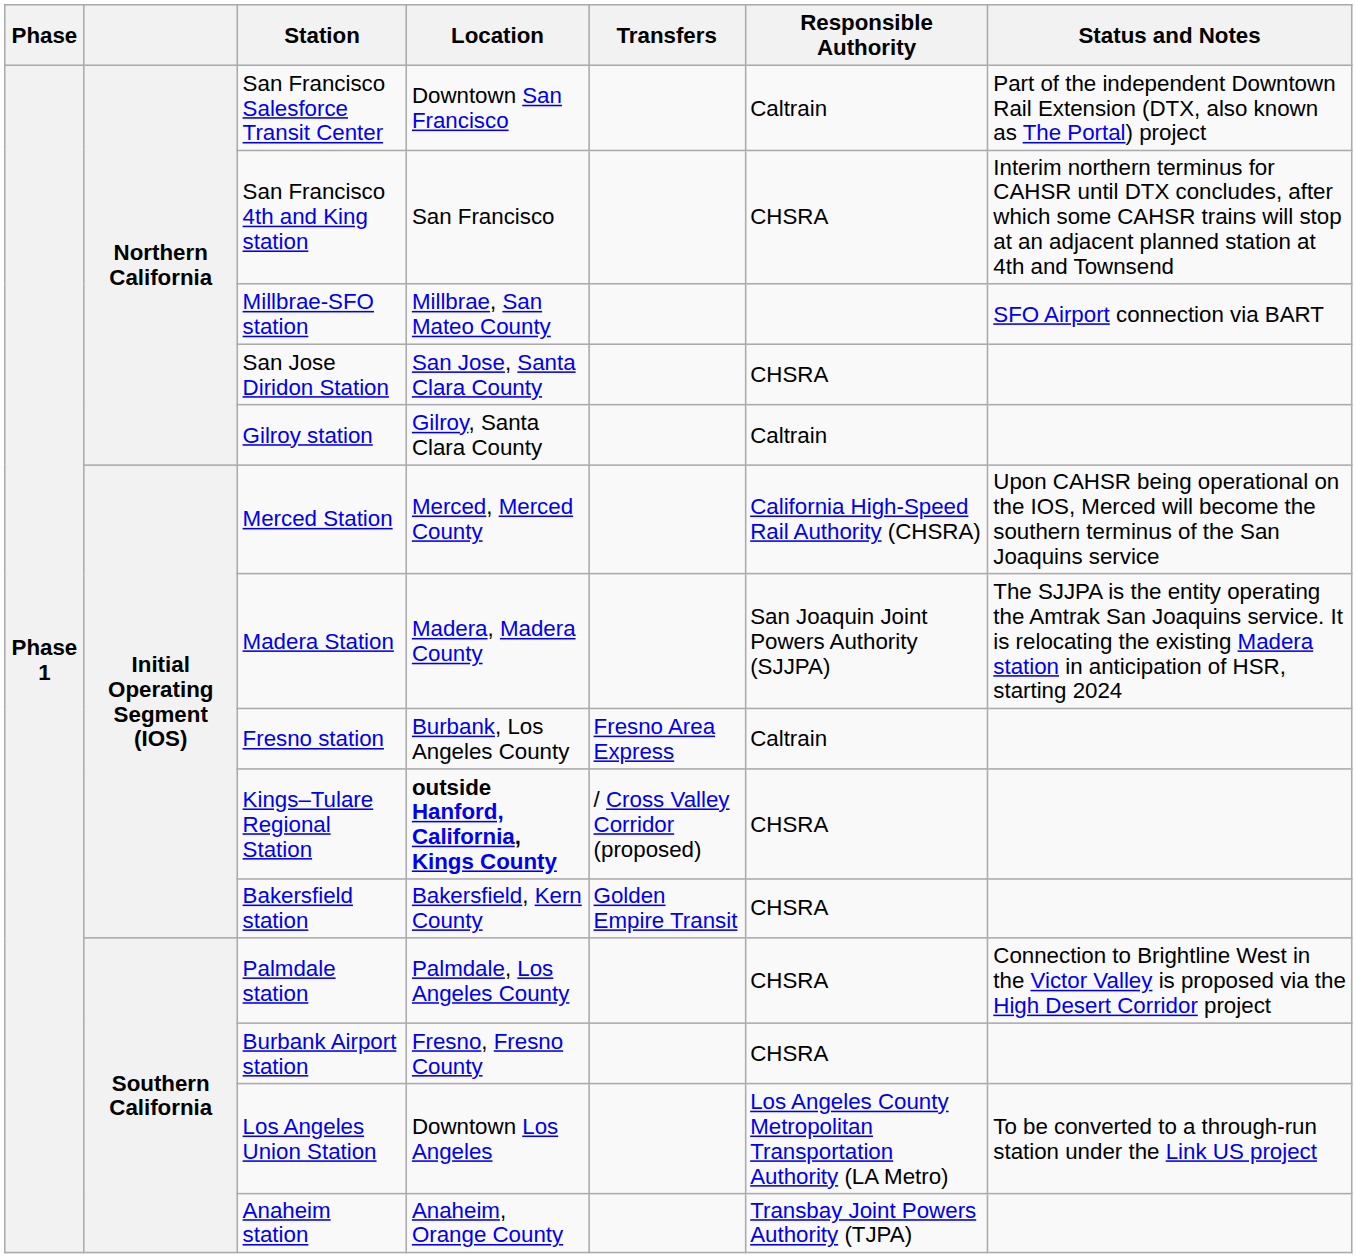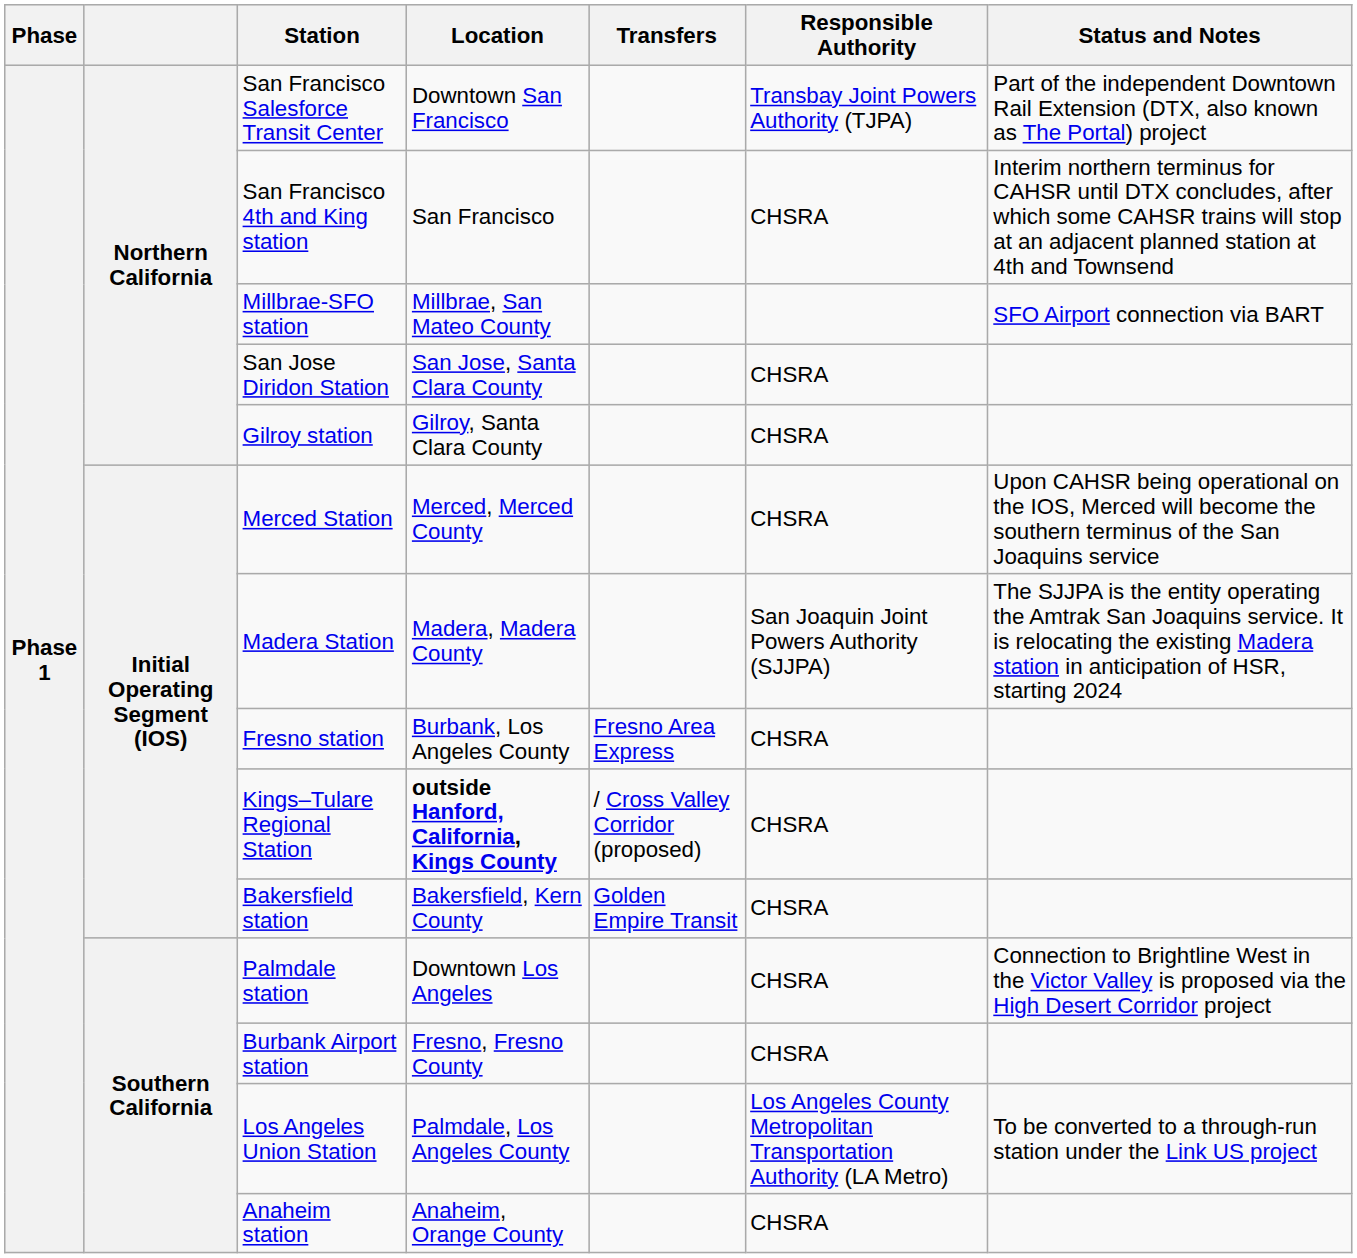 <table class=wikitable style="font-size:90%;">
 <tr>
 <th>Phase</th>
 <th></th>
 <th>Station</th>
 <th>Location</th>
 <th>Transfers</th>
 <th>Responsible Authority</th>
 <th>Status and Notes</th>
 </tr>
 <tr>
 <th rowspan="14">Phase 1</th>
 <th rowspan="5">Northern California</th>
 <td>San Francisco <a href='#'>Salesforce Transit Center</a></td>
 <td>Downtown <a href='#'>San Francisco</a></td>
 <td></td>
-<td>Caltrain</td>
+<td><a href='#'>Transbay Joint Powers Authority</a> (TJPA)</td>
 <td>Part of the independent Downtown Rail Extension (DTX, also known as <a href='#'>The Portal</a>) project</td>
 </tr>
 <tr>
 <td>San Francisco <a href='#'>4th and King station</a></td>
 <td>San Francisco</td>
 <td></td>
 <td>CHSRA</td>
 <td>Interim northern terminus for CAHSR until DTX concludes, after which some CAHSR trains will stop at an adjacent planned station at 4th and Townsend</td>
 </tr>
 <tr>
 <td><a href='#'>Millbrae-SFO station</a></td>
 <td><a href='#'>Millbrae</a>, <a href='#'>San Mateo County</a></td>
 <td></td>
 <td></td>
 <td> <a href='#'>SFO Airport</a> connection via BART</td>
 </tr>
 <tr>
 <td>San Jose <a href='#'>Diridon Station</a></td>
 <td><a href='#'>San Jose</a>, <a href='#'>Santa Clara County</a></td>
 <td></td>
 <td>CHSRA</td>
 <td></td>
 </tr>
 <tr>
 <td><a href='#'>Gilroy station</a></td>
 <td><a href='#'>Gilroy</a>, Santa Clara County</td>
 <td></td>
-<td>Caltrain</td>
+<td>CHSRA</td>
 <td></td>
 </tr>
 <tr>
 <th rowspan="5">Initial Operating Segment (IOS)</th>
 <td><a href='#'>Merced Station</a></td>
 <td><a href='#'>Merced</a>, <a href='#'>Merced County</a></td>
 <td></td>
-<td><a href='#'>California High-Speed Rail Authority</a> (CHSRA)</td>
+<td>CHSRA</td>
 <td>Upon CAHSR being operational on the IOS, Merced will become the southern terminus of the San Joaquins service</td>
 </tr>
 <tr>
 <td><a href='#'> Madera Station</a></td>
 <td><a href='#'>Madera</a>, <a href='#'>Madera County</a></td>
 <td></td>
 <td>San Joaquin Joint Powers Authority (SJJPA)</td>
 <td>The SJJPA is the entity operating the Amtrak San Joaquins service. It is relocating the existing <a href='#'>Madera station</a> in anticipation of HSR, starting 2024</td>
 </tr>
 <tr>
 <td><a href='#'>Fresno station</a></td>
 <td><a href='#'>Burbank</a>, Los Angeles County</td>
 <td> <a href='#'>Fresno Area Express</a></td>
-<td>Caltrain</td>
+<td>CHSRA</td>
 <td></td>
 </tr>
 <tr>
 <td><a href='#'>Kings–Tulare Regional Station</a></td>
 <td><strong> outside <a href='#'>Hanford, California</a>, <a href='#'>Kings County</a></strong></td>
 <td>/ <a href='#'>Cross Valley Corridor</a> (proposed)</td>
 <td>CHSRA</td>
 <td></td>
 </tr>
 <tr>
 <td><a href='#'>Bakersfield station</a></td>
 <td><a href='#'>Bakersfield</a>, <a href='#'>Kern County</a></td>
 <td> <a href='#'>Golden Empire Transit</a></td>
 <td>CHSRA</td>
 <td></td>
 </tr>
 <tr>
 <th rowspan="4">Southern California</th>
 <td><a href='#'>Palmdale station</a></td>
-<td><a href='#'>Palmdale</a>, <a href='#'>Los Angeles County</a></td>
+<td>Downtown <a href='#'>Los Angeles</a></td>
 <td></td>
 <td>CHSRA</td>
 <td>Connection to Brightline West in the <a href='#'>Victor Valley</a> is proposed via the <a href='#'>High Desert Corridor</a> project</td>
 </tr>
 <tr>
 <td><a href='#'>Burbank Airport station</a></td>
 <td><a href='#'>Fresno</a>, <a href='#'>Fresno County</a></td>
 <td></td>
 <td>CHSRA</td>
 <td></td>
 </tr>
 <tr>
 <td><a href='#'>Los Angeles Union Station</a></td>
-<td>Downtown <a href='#'>Los Angeles</a></td>
+<td><a href='#'>Palmdale</a>, <a href='#'>Los Angeles County</a></td>
 <td></td>
 <td><a href='#'>Los Angeles County Metropolitan Transportation Authority</a> (LA Metro)</td>
 <td>To be converted to a through-run station under the <a href='#'>Link US project</a></td>
 </tr>
 <tr>
 <td><a href='#'>Anaheim station</a></td>
 <td><a href='#'>Anaheim</a>, <a href='#'>Orange County</a></td>
 <td></td>
-<td><a href='#'>Transbay Joint Powers Authority</a> (TJPA)</td>
+<td>CHSRA</td>
 <td></td>
 </tr>
 </table>
